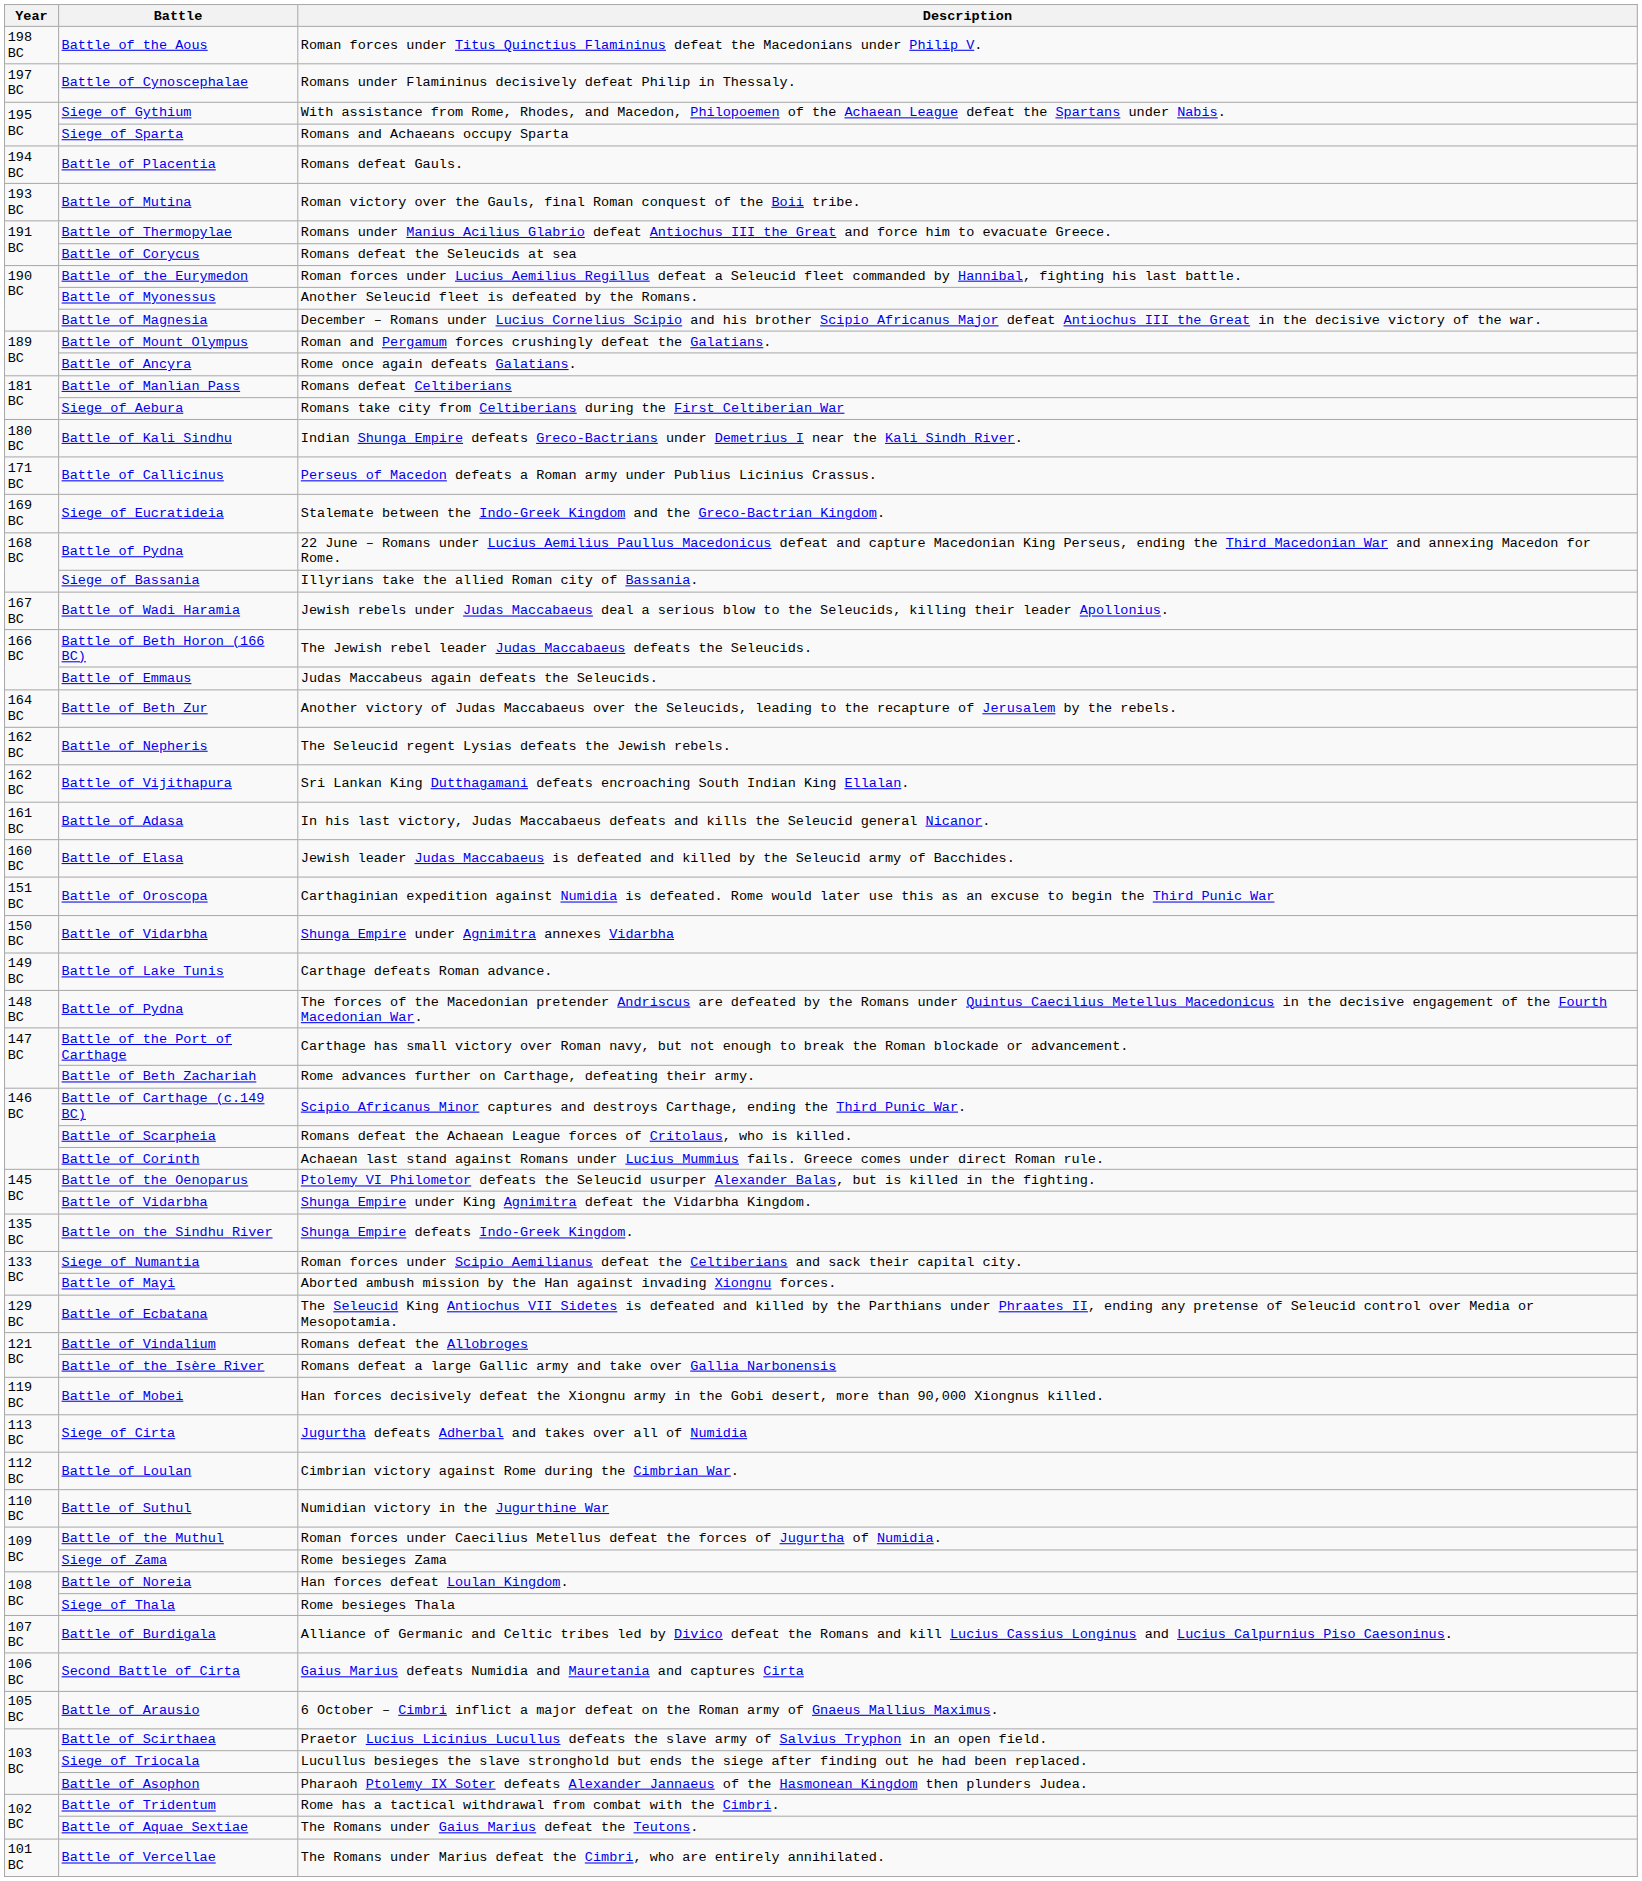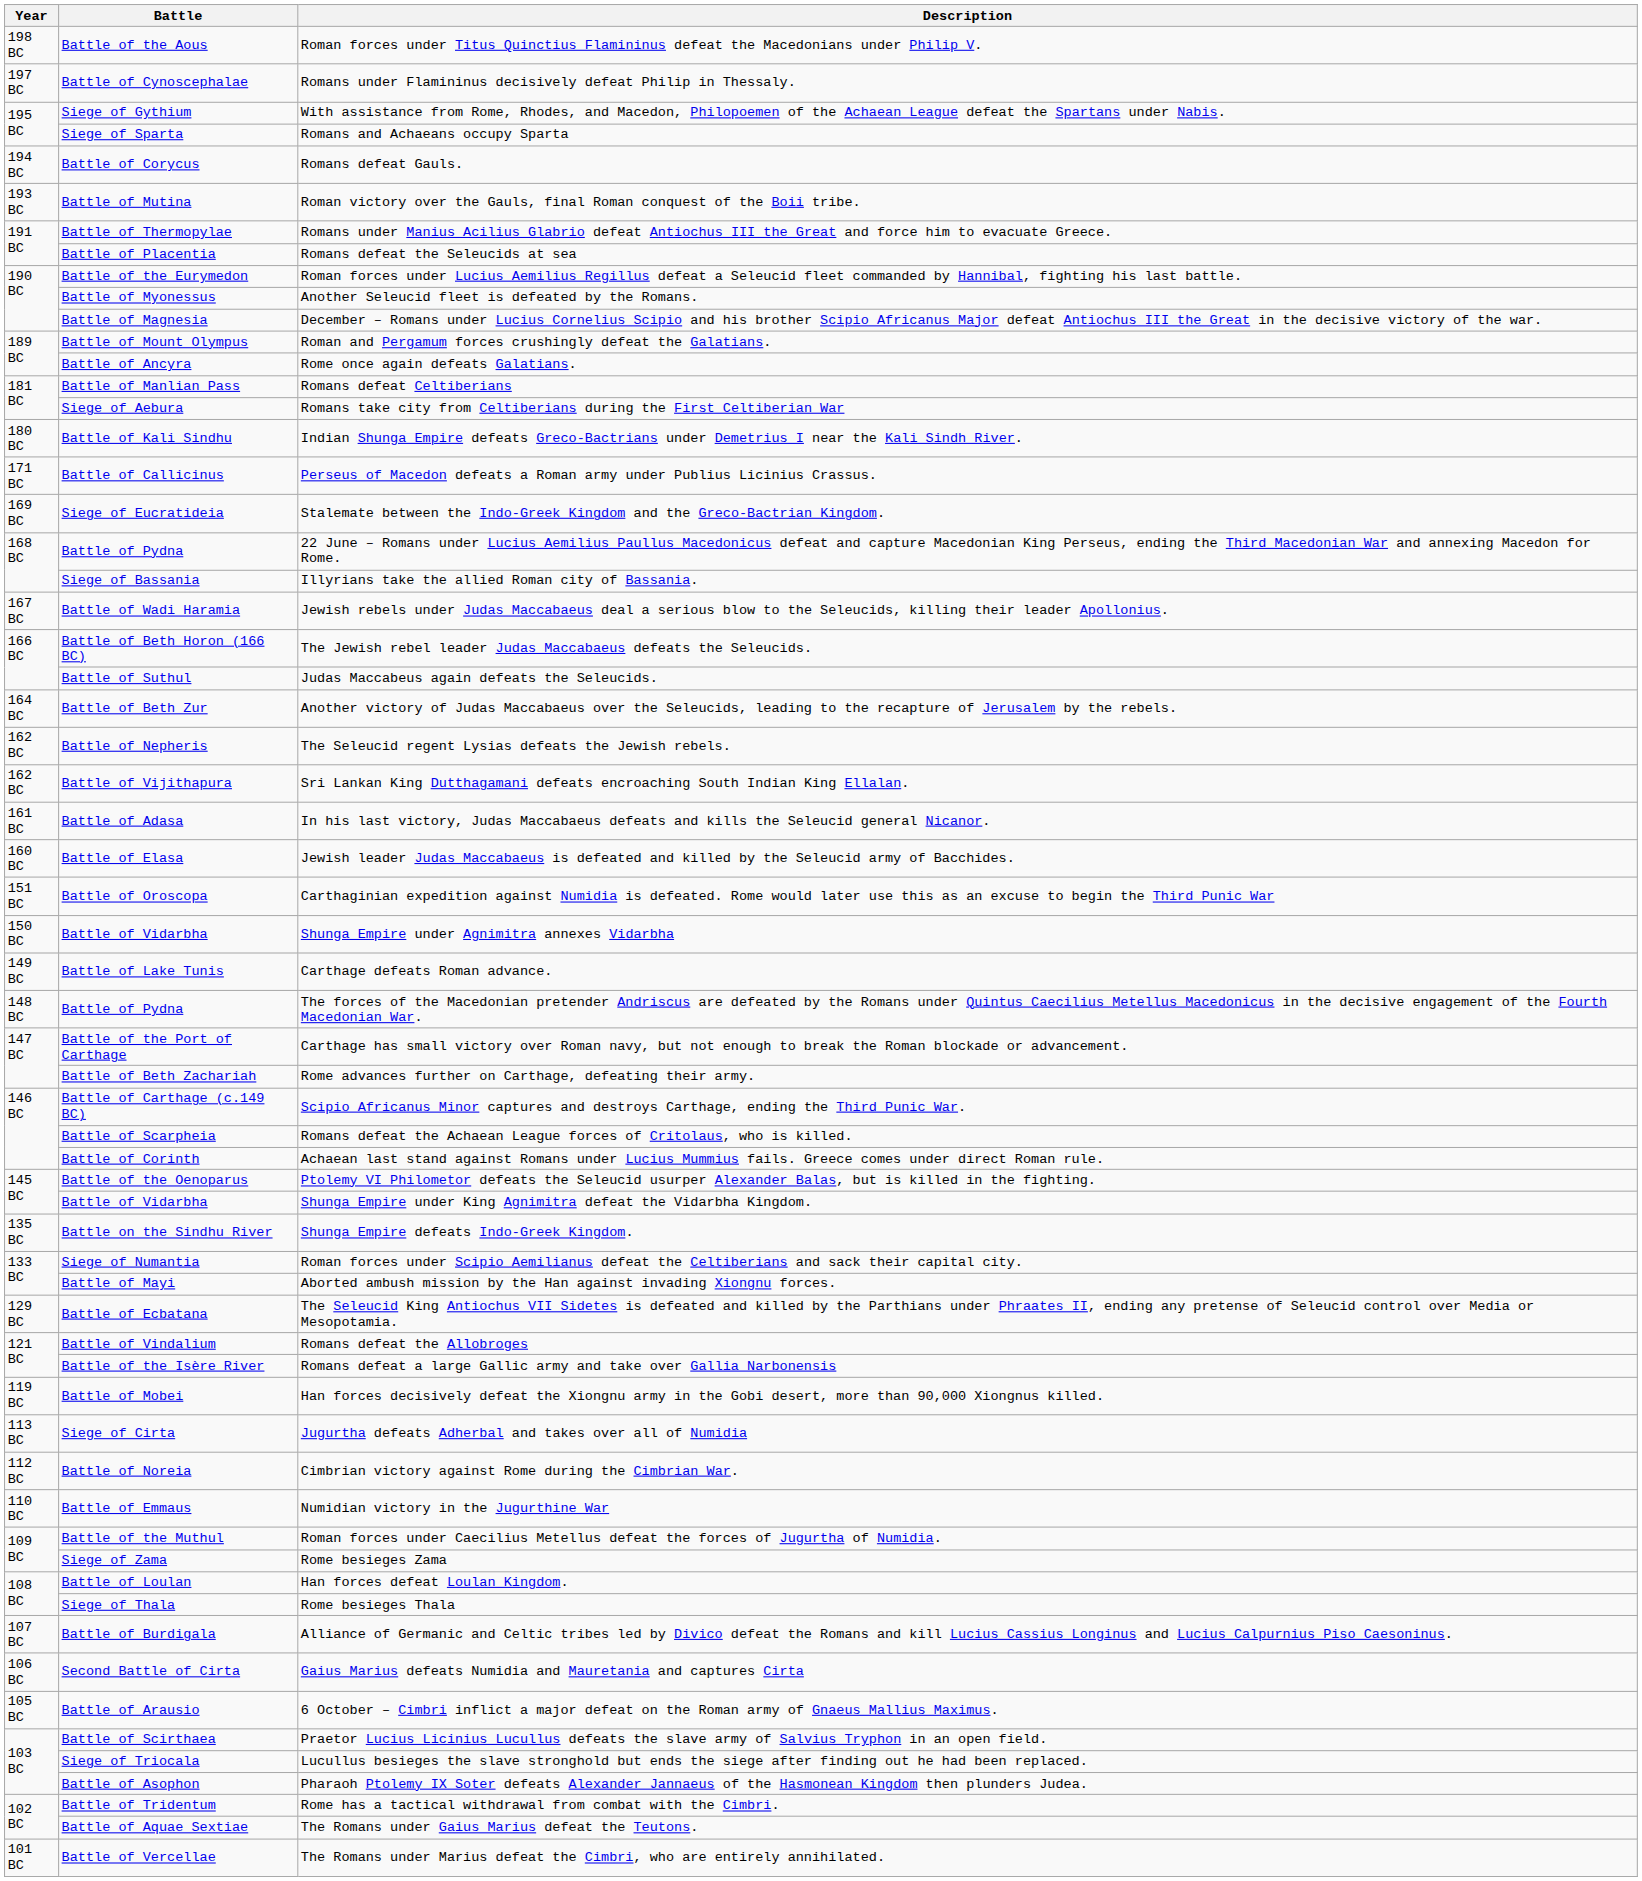 <table class="wikitable sortable">
 <tr>
 <th class="unsortable">Year</th>
 <th class="unsortable">Battle</th>
 <th class="unsortable">Description</th>
 </tr>
 <tr>
 <td valign=top>198 BC</td>
 <td><a href='#'>Battle of the Aous</a></td>
 <td>Roman forces under <a href='#'>Titus Quinctius Flamininus</a> defeat the Macedonians under <a href='#'>Philip V</a>.</td>
 </tr>
 <tr>
 <td valign=top>197 BC</td>
 <td><a href='#'>Battle of Cynoscephalae</a></td>
 <td>Romans under Flamininus decisively defeat Philip in Thessaly.</td>
 </tr>
 <tr>
 <td rowspan="2">195 BC</td>
 <td><a href='#'>Siege of Gythium</a></td>
 <td>With assistance from Rome, Rhodes, and Macedon, <a href='#'>Philopoemen</a> of the <a href='#'>Achaean League</a> defeat the <a href='#'>Spartans</a> under <a href='#'>Nabis</a>.</td>
 </tr>
 <tr>
 <td><a href='#'>Siege of Sparta</a></td>
 <td>Romans and Achaeans occupy Sparta</td>
 </tr>
 <tr>
 <td valign="top">194 BC</td>
-<td><a href='#'>Battle of Placentia</a></td>
+<td><a href='#'>Battle of Corycus</a></td>
 <td>Romans defeat Gauls.</td>
 </tr>
 <tr>
 <td>193 BC</td>
 <td><a href='#'>Battle of Mutina</a></td>
 <td>Roman victory over the Gauls, final Roman conquest of the <a href='#'>Boii</a> tribe.</td>
 </tr>
 <tr>
 <td rowspan="2" valign="top">191 BC</td>
 <td><a href='#'>Battle of Thermopylae</a></td>
 <td>Romans under <a href='#'>Manius Acilius Glabrio</a> defeat <a href='#'>Antiochus III the Great</a> and force him to evacuate Greece.</td>
 </tr>
 <tr>
-<td><a href='#'>Battle of Corycus</a></td>
+<td><a href='#'>Battle of Placentia</a></td>
 <td>Romans defeat the Seleucids at sea</td>
 </tr>
 <tr>
 <td rowspan=3 valign=top>190 BC</td>
 <td><a href='#'>Battle of the Eurymedon</a></td>
 <td>Roman forces under <a href='#'>Lucius Aemilius Regillus</a> defeat a Seleucid fleet commanded by <a href='#'>Hannibal</a>, fighting his last battle.</td>
 </tr>
 <tr>
 <td><a href='#'>Battle of Myonessus</a></td>
 <td>Another Seleucid fleet is defeated by the Romans.</td>
 </tr>
 <tr>
 <td><a href='#'>Battle of Magnesia</a></td>
 <td>December –  Romans under <a href='#'>Lucius Cornelius Scipio</a> and his brother <a href='#'>Scipio Africanus Major</a> defeat <a href='#'>Antiochus III the Great</a> in the decisive victory of the war.</td>
 </tr>
 <tr>
 <td rowspan=2 valign=top>189 BC</td>
 <td><a href='#'>Battle of Mount Olympus</a></td>
 <td>Roman and <a href='#'>Pergamum</a> forces crushingly defeat the <a href='#'>Galatians</a>.</td>
 </tr>
 <tr>
 <td><a href='#'>Battle of Ancyra</a></td>
 <td>Rome once again defeats <a href='#'>Galatians</a>.</td>
 </tr>
 <tr>
 <td rowspan=2 valign=top>181 BC</td>
 <td><a href='#'>Battle of Manlian Pass</a></td>
 <td>Romans defeat <a href='#'>Celtiberians</a></td>
 </tr>
 <tr>
 <td><a href='#'>Siege of Aebura</a></td>
 <td>Romans take city from <a href='#'>Celtiberians</a> during the <a href='#'>First Celtiberian War</a></td>
 </tr>
 <tr>
 <td valign=top>180 BC</td>
 <td><a href='#'>Battle of Kali Sindhu</a></td>
 <td>Indian <a href='#'>Shunga Empire</a> defeats <a href='#'>Greco-Bactrians</a> under <a href='#'>Demetrius I</a> near the <a href='#'>Kali Sindh River</a>.</td>
 </tr>
 <tr>
 <td valign=top>171 BC</td>
 <td><a href='#'>Battle of Callicinus</a></td>
 <td><a href='#'>Perseus of Macedon</a> defeats a Roman army under Publius Licinius Crassus.</td>
 </tr>
 <tr>
 <td valign=top>169 BC</td>
 <td><a href='#'>Siege of Eucratideia</a></td>
 <td>Stalemate between the <a href='#'>Indo-Greek Kingdom</a> and the <a href='#'>Greco-Bactrian Kingdom</a>.</td>
 </tr>
 <tr>
 <td rowspan=2 valign=top>168 BC</td>
 <td><a href='#'>Battle of Pydna</a></td>
 <td>22 June – Romans under <a href='#'>Lucius Aemilius Paullus Macedonicus</a> defeat and capture Macedonian King Perseus, ending the <a href='#'>Third Macedonian War</a> and annexing Macedon for Rome.</td>
 </tr>
 <tr>
 <td><a href='#'>Siege of Bassania</a></td>
 <td>Illyrians take the allied Roman city of <a href='#'>Bassania</a>.</td>
 </tr>
 <tr>
 <td valign=top>167 BC</td>
 <td><a href='#'>Battle of Wadi Haramia</a></td>
 <td>Jewish rebels under <a href='#'>Judas Maccabaeus</a> deal a serious blow to the Seleucids, killing their leader <a href='#'>Apollonius</a>.</td>
 </tr>
 <tr>
 <td rowspan=2 valign=top>166 BC</td>
 <td><a href='#'>Battle of Beth Horon (166 BC)</a></td>
 <td>The Jewish rebel leader <a href='#'>Judas Maccabaeus</a> defeats the Seleucids.</td>
 </tr>
 <tr>
-<td><a href='#'>Battle of Emmaus</a></td>
+<td><a href='#'>Battle of Suthul</a></td>
 <td>Judas Maccabeus again defeats the Seleucids.</td>
 </tr>
 <tr>
 <td valign=top>164 BC</td>
 <td><a href='#'>Battle of Beth Zur</a></td>
 <td>Another victory of Judas Maccabaeus over the Seleucids, leading to the recapture of <a href='#'>Jerusalem</a> by the rebels.</td>
 </tr>
 <tr>
 <td valign=top>162 BC</td>
 <td><a href='#'>Battle of Nepheris</a></td>
 <td>The Seleucid regent Lysias defeats the Jewish rebels.</td>
 </tr>
 <tr>
 <td valign=top>162 BC</td>
 <td><a href='#'>Battle of Vijithapura</a></td>
 <td>Sri Lankan King <a href='#'>Dutthagamani</a> defeats encroaching South Indian King <a href='#'>Ellalan</a>.</td>
 </tr>
 <tr>
 <td valign=top>161 BC</td>
 <td><a href='#'>Battle of Adasa</a></td>
 <td>In his last victory, Judas Maccabaeus defeats and kills the Seleucid general <a href='#'>Nicanor</a>.</td>
 </tr>
 <tr>
 <td valign=top>160 BC</td>
 <td><a href='#'>Battle of Elasa</a></td>
 <td>Jewish leader <a href='#'>Judas Maccabaeus</a> is defeated and killed by the Seleucid army of Bacchides.</td>
 </tr>
 <tr>
 <td>151 BC</td>
 <td><a href='#'>Battle of Oroscopa</a></td>
 <td>Carthaginian expedition against <a href='#'>Numidia</a> is defeated. Rome would later use this as an excuse to begin the <a href='#'>Third Punic War</a></td>
 </tr>
 <tr>
 <td> 150 BC</td>
 <td><a href='#'>Battle of Vidarbha</a></td>
 <td><a href='#'>Shunga Empire</a> under <a href='#'>Agnimitra</a> annexes <a href='#'>Vidarbha</a></td>
 </tr>
 <tr>
 <td valign=top>149 BC</td>
 <td><a href='#'>Battle of Lake Tunis</a></td>
 <td>Carthage defeats Roman advance.</td>
 </tr>
 <tr>
 <td valign=top>148 BC</td>
 <td><a href='#'>Battle of Pydna</a></td>
 <td>The forces of the Macedonian pretender <a href='#'>Andriscus</a> are defeated by the Romans under <a href='#'>Quintus Caecilius Metellus Macedonicus</a> in the decisive engagement of the <a href='#'>Fourth Macedonian War</a>.</td>
 </tr>
 <tr>
 <td rowspan=2 valign=top>147 BC</td>
 <td><a href='#'>Battle of the Port of Carthage</a></td>
 <td>Carthage has small victory over Roman navy, but not enough to break the Roman blockade or advancement.</td>
 </tr>
 <tr>
 <td><a href='#'>Battle of Beth Zachariah</a></td>
 <td>Rome advances further on Carthage, defeating their army.</td>
 </tr>
 <tr>
 <td rowspan="3" valign="top">146 BC</td>
 <td><a href='#'>Battle of Carthage (c.149 BC)</a></td>
 <td><a href='#'>Scipio Africanus Minor</a> captures and destroys Carthage, ending the <a href='#'>Third Punic War</a>.</td>
 </tr>
 <tr>
 <td><a href='#'>Battle of Scarpheia</a></td>
 <td>Romans defeat the Achaean League forces of <a href='#'>Critolaus</a>, who is killed.</td>
 </tr>
 <tr>
 <td><a href='#'>Battle of Corinth</a></td>
 <td>Achaean last stand against Romans under <a href='#'>Lucius Mummius</a> fails. Greece comes under direct Roman rule.</td>
 </tr>
 <tr>
 <td rowspan=2 valign=top>145 BC</td>
 <td><a href='#'>Battle of the Oenoparus</a></td>
 <td><a href='#'>Ptolemy VI Philometor</a> defeats the Seleucid usurper <a href='#'>Alexander Balas</a>, but is killed in the fighting.</td>
 </tr>
 <tr>
 <td><a href='#'>Battle of Vidarbha</a></td>
 <td><a href='#'>Shunga Empire</a> under King <a href='#'>Agnimitra</a> defeat the Vidarbha Kingdom.</td>
 </tr>
 <tr>
 <td valign=top>135 BC</td>
 <td><a href='#'>Battle on the Sindhu River</a></td>
 <td><a href='#'>Shunga Empire</a> defeats <a href='#'>Indo-Greek Kingdom</a>.</td>
 </tr>
 <tr>
 <td rowspan=2 valign=top>133 BC</td>
 <td><a href='#'>Siege of Numantia</a></td>
 <td>Roman forces under <a href='#'>Scipio Aemilianus</a> defeat the <a href='#'>Celtiberians</a> and sack their capital city.</td>
 </tr>
 <tr>
 <td><a href='#'>Battle of Mayi</a></td>
 <td>Aborted ambush mission by the Han against invading <a href='#'>Xiongnu</a> forces.</td>
 </tr>
 <tr>
 <td valign=top>129 BC</td>
 <td><a href='#'>Battle of Ecbatana</a></td>
 <td>The <a href='#'>Seleucid</a> King <a href='#'>Antiochus VII Sidetes</a> is defeated and killed by the Parthians under <a href='#'>Phraates II</a>, ending any pretense of Seleucid control over Media or Mesopotamia.</td>
 </tr>
 <tr>
 <td rowspan=2 valign=top>121 BC</td>
 <td><a href='#'>Battle of Vindalium</a></td>
 <td>Romans defeat the <a href='#'>Allobroges</a></td>
 </tr>
 <tr>
 <td><a href='#'>Battle of the Isère River</a></td>
 <td>Romans defeat a large Gallic army and take over <a href='#'>Gallia Narbonensis</a></td>
 </tr>
 <tr>
 <td valign=top>119 BC</td>
 <td><a href='#'>Battle of Mobei</a></td>
 <td>Han forces decisively defeat the Xiongnu army in the Gobi desert, more than 90,000 Xiongnus killed.</td>
 </tr>
 <tr>
 <td>113 BC</td>
 <td><a href='#'>Siege of Cirta</a></td>
 <td><a href='#'>Jugurtha</a> defeats <a href='#'>Adherbal</a> and takes over all of <a href='#'>Numidia</a></td>
 </tr>
 <tr>
 <td valign=top>112 BC</td>
-<td><a href='#'>Battle of Loulan</a></td>
+<td><a href='#'>Battle of Noreia</a></td>
 <td>Cimbrian victory against Rome during the <a href='#'>Cimbrian War</a>.</td>
 </tr>
 <tr>
 <td>110 BC</td>
-<td><a href='#'>Battle of Suthul</a></td>
+<td><a href='#'>Battle of Emmaus</a></td>
 <td>Numidian victory in the <a href='#'>Jugurthine War</a></td>
 </tr>
 <tr>
 <td rowspan="2">109<br>BC</td>
 <td><a href='#'>Battle of the Muthul</a></td>
 <td>Roman forces under Caecilius Metellus defeat the forces of <a href='#'>Jugurtha</a> of <a href='#'>Numidia</a>.</td>
 </tr>
 <tr>
 <td><a href='#'>Siege of Zama</a></td>
 <td>Rome besieges Zama</td>
 </tr>
 <tr>
 <td rowspan="2">108 BC</td>
-<td><a href='#'>Battle of Noreia</a></td>
+<td><a href='#'>Battle of Loulan</a></td>
 <td>Han forces defeat <a href='#'>Loulan Kingdom</a>.</td>
 </tr>
 <tr>
 <td><a href='#'>Siege of Thala</a></td>
 <td>Rome besieges Thala</td>
 </tr>
 <tr>
 <td>107 BC</td>
 <td><a href='#'>Battle of Burdigala</a></td>
 <td>Alliance of Germanic and Celtic tribes led by <a href='#'>Divico</a> defeat the Romans and kill <a href='#'>Lucius Cassius Longinus</a> and <a href='#'>Lucius Calpurnius Piso Caesoninus</a>.</td>
 </tr>
 <tr>
 <td>106 BC</td>
 <td><a href='#'>Second Battle of Cirta</a></td>
 <td><a href='#'>Gaius Marius</a> defeats Numidia and <a href='#'>Mauretania</a> and captures <a href='#'>Cirta</a></td>
 </tr>
 <tr>
 <td valign=top>105 BC</td>
 <td><a href='#'>Battle of Arausio</a></td>
 <td>6 October – <a href='#'>Cimbri</a> inflict a major defeat on the Roman army of <a href='#'>Gnaeus Mallius Maximus</a>.</td>
 </tr>
 <tr>
 <td rowspan="3">103 BC</td>
 <td><a href='#'>Battle of Scirthaea</a></td>
 <td>Praetor <a href='#'>Lucius Licinius Lucullus</a> defeats the slave army of <a href='#'>Salvius Tryphon</a> in an open field.</td>
 </tr>
 <tr>
 <td><a href='#'>Siege of Triocala</a></td>
 <td>Lucullus besieges the slave stronghold but ends the siege after finding out he had been replaced.</td>
 </tr>
 <tr>
 <td><a href='#'>Battle of Asophon</a></td>
 <td>Pharaoh <a href='#'>Ptolemy IX Soter</a> defeats <a href='#'>Alexander Jannaeus</a> of the <a href='#'>Hasmonean Kingdom</a> then plunders Judea.</td>
 </tr>
 <tr>
 <td rowspan="2">102 BC</td>
 <td><a href='#'>Battle of Tridentum</a></td>
 <td>Rome has a tactical withdrawal from combat with the <a href='#'>Cimbri</a>.</td>
 </tr>
 <tr>
 <td><a href='#'>Battle of Aquae Sextiae</a></td>
 <td>The Romans under <a href='#'>Gaius Marius</a> defeat the <a href='#'>Teutons</a>.</td>
 </tr>
 <tr>
 <td valign=top>101 BC</td>
 <td><a href='#'>Battle of Vercellae</a></td>
 <td>The Romans under Marius defeat the <a href='#'>Cimbri</a>, who are entirely annihilated.</td>
 </tr>
 </table>
